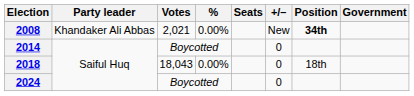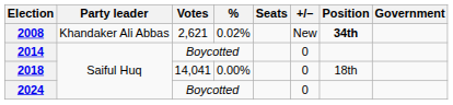 <table class=wikitable style=text-align:center>
 <tr>
 <th><strong>Election</strong></th>
 <th>Party leader</th>
 <th><strong>Votes</strong></th>
 <th><strong>%</strong></th>
 <th><strong>Seats</strong></th>
 <th>+/–</th>
 <th><strong>Position</strong></th>
 <th>Government</th>
 </tr>
 <tr>
 <th><a href='#'>2008</a></th>
 <td>Khandaker Ali Abbas</td>
-<td>2,021</td>
-<td>0.00%</td>
+<td>2,621</td>
+<td>0.02%</td>
 <td></td>
 <td>New</td>
 <td><strong> 34th</strong></td>
 <td></td>
 </tr>
 <tr>
 <th><a href='#'>2014</a></th>
 <td rowspan="3">Saiful Huq</td>
 <td colspan=2><em>Boycotted</em></td>
 <td></td>
 <td> 0</td>
 <td></td>
 <td></td>
 </tr>
 <tr>
 <th><a href='#'>2018</a></th>
-<td>18,043</td>
+<td>14,041</td>
 <td>0.00%</td>
 <td></td>
 <td> 0</td>
 <td> 18th</td>
 <td></td>
 </tr>
 <tr>
 <th><a href='#'>2024</a></th>
 <td colspan=2><em>Boycotted</em></td>
 <td></td>
 <td> 0</td>
 <td></td>
 <td></td>
 </tr>
 </table>
